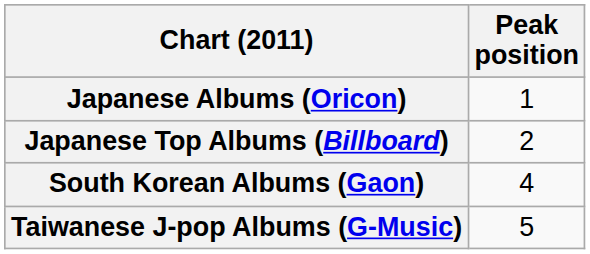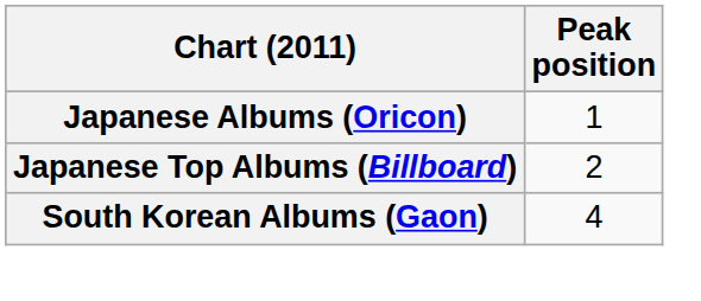 <table class="wikitable sortable plainrowheaders" style="text-align:center;">
 <tr>
 <th scope="col">Chart (2011)</th>
 <th scope="col">Peak<br>position</th>
 </tr>
 <tr>
 <th scope="row">Japanese Albums (<a href='#'>Oricon</a>)</th>
 <td>1</td>
 </tr>
 <tr>
 <th scope="row">Japanese Top Albums (<em><a href='#'>Billboard</a></em>)</th>
 <td>2</td>
 </tr>
 <tr>
 <th scope="row">South Korean Albums (<a href='#'>Gaon</a>)</th>
 <td>4</td>
 </tr>
-<tr>
-<th scope="row">Taiwanese J-pop Albums (<a href='#'>G-Music</a>)</th>
-<td>5</td>
-</tr>
 </table>
